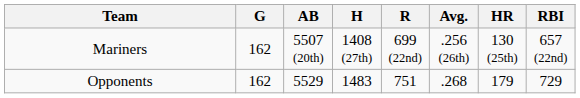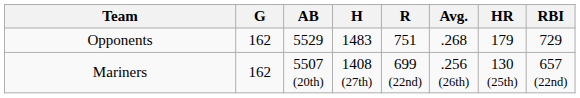 <table class="wikitable sortable">
 <tr>
 <th bgcolor="#DDDDFF" width="40.5%">Team</th>
 <th bgcolor="#DDDDFF" width="8.5%">G</th>
 <th bgcolor="#DDDDFF" width="8.5%">AB</th>
 <th bgcolor="#DDDDFF" width="8.5%">H</th>
 <th bgcolor="#DDDDFF" width="8.5%">R</th>
 <th bgcolor="#DDDDFF" width="8.5%">Avg.</th>
 <th bgcolor="#DDDDFF" width="8.5%">HR</th>
 <th bgcolor="#DDDDFF" width="8.5%">RBI</th>
 </tr>
 <tr align="center">
+<td>Opponents</td>
+<td>162</td>
+<td>5529</td>
+<td>1483</td>
+<td>751</td>
+<td>.268</td>
+<td>179</td>
+<td>729</td>
+</tr>
+<tr align="center">
 <td>Mariners</td>
 <td>162</td>
 <td>5507 <small>(20th)</small></td>
 <td>1408 <small>(27th)</small></td>
 <td>699 <small>(22nd)</small></td>
 <td>.256 <small>(26th)</small></td>
 <td>130 <small>(25th)</small></td>
 <td>657 <small>(22nd)</small></td>
 </tr>
-<tr align="center">
-<td>Opponents</td>
-<td>162</td>
-<td>5529</td>
-<td>1483</td>
-<td>751</td>
-<td>.268</td>
-<td>179</td>
-<td>729</td>
-</tr>
 </table>
